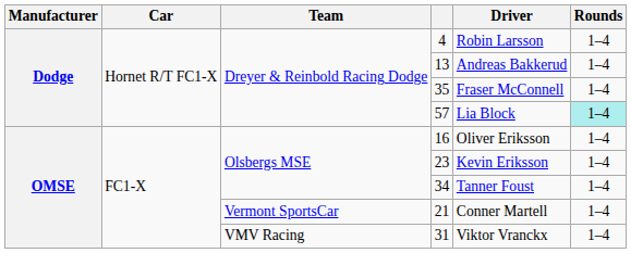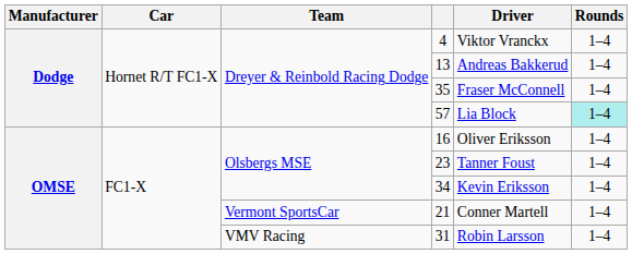 <table class="wikitable" style="font-size:85%;">
 <tr>
 <th>Manufacturer</th>
 <th>Car</th>
 <th>Team</th>
 <th></th>
 <th>Driver</th>
 <th>Rounds</th>
 </tr>
 <tr>
 <th rowspan="4"><a href='#'>Dodge</a></th>
 <td rowspan="4">Hornet R/T FC1-X</td>
 <td rowspan="4"> <a href='#'>Dreyer & Reinbold Racing Dodge</a></td>
 <td align="center">4</td>
-<td> <a href='#'>Robin Larsson</a></td>
+<td> Viktor Vranckx</td>
 <td align="center">1–4</td>
 </tr>
 <tr>
 <td align="center">13</td>
 <td> <a href='#'>Andreas Bakkerud</a></td>
 <td align="center">1–4</td>
 </tr>
 <tr>
 <td align="center">35</td>
 <td>  <a href='#'>Fraser McConnell</a></td>
 <td align="center">1–4</td>
 </tr>
 <tr>
 <td align="center">57</td>
 <td> <a href='#'>Lia Block</a></td>
 <td align="center" style="background: paleturquoise;">1–4</td>
 </tr>
 <tr>
 <th rowspan="5"><a href='#'>OMSE</a></th>
 <td rowspan="5">FC1-X</td>
 <td rowspan="3"> <a href='#'>Olsbergs MSE</a></td>
 <td align="center">16</td>
 <td> Oliver Eriksson</td>
 <td align="center">1–4</td>
 </tr>
 <tr>
 <td align="center">23</td>
-<td> <a href='#'>Kevin Eriksson</a></td>
+<td> <a href='#'>Tanner Foust</a></td>
 <td align="center">1–4</td>
 </tr>
 <tr>
 <td align="center">34</td>
-<td> <a href='#'>Tanner Foust</a></td>
+<td> <a href='#'>Kevin Eriksson</a></td>
 <td align="center">1–4</td>
 </tr>
 <tr>
 <td> <a href='#'>Vermont SportsCar</a></td>
 <td align="center">21</td>
 <td> Conner Martell</td>
 <td align="center">1–4</td>
 </tr>
 <tr>
 <td> VMV Racing</td>
 <td align="center">31</td>
-<td> Viktor Vranckx</td>
+<td> <a href='#'>Robin Larsson</a></td>
 <td align="center">1–4</td>
 </tr>
 <tr>
 </tr>
 </table>
